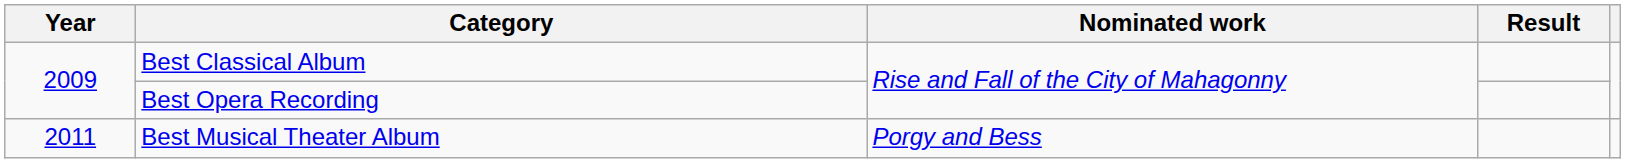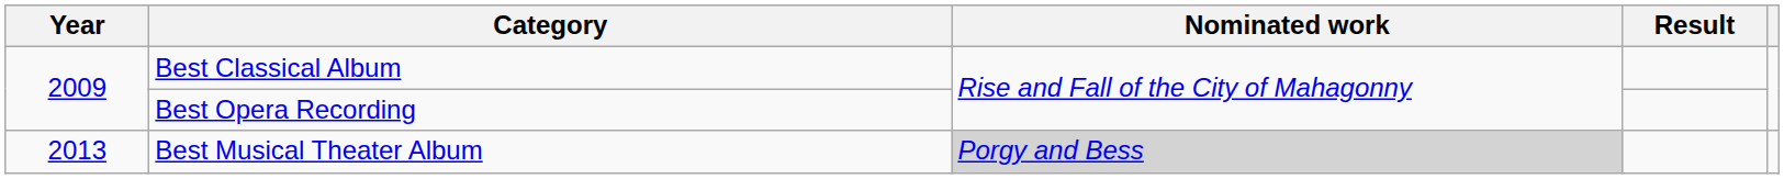 <table class=wikitable>
 <tr>
 <th scope="col" style="width:5em;">Year</th>
 <th scope="col" style="width:30em;">Category</th>
 <th scope="col" style="width:25em;">Nominated work</th>
 <th scope="col" style="width:5em;">Result</th>
 <th></th>
 </tr>
 <tr>
 <td rowspan="2" align="center"><a href='#'>2009</a></td>
 <td><a href='#'>Best Classical Album</a></td>
 <td rowspan="2"><em><a href='#'>Rise and Fall of the City of Mahagonny</a></em></td>
 <td></td>
 <td rowspan="2" align="center"></td>
 </tr>
 <tr>
 <td><a href='#'>Best Opera Recording</a></td>
 <td></td>
 </tr>
 <tr>
-<td align="center"><a href='#'>2011</a></td>
+<td align="center"><a href='#'>2013</a></td>
 <td><a href='#'>Best Musical Theater Album</a></td>
-<td><em><a href='#'>Porgy and Bess</a></em></td>
+<td style="background: lightgrey;"><em><a href='#'>Porgy and Bess</a></em></td>
 <td></td>
 <td align="center"></td>
 </tr>
 </table>
